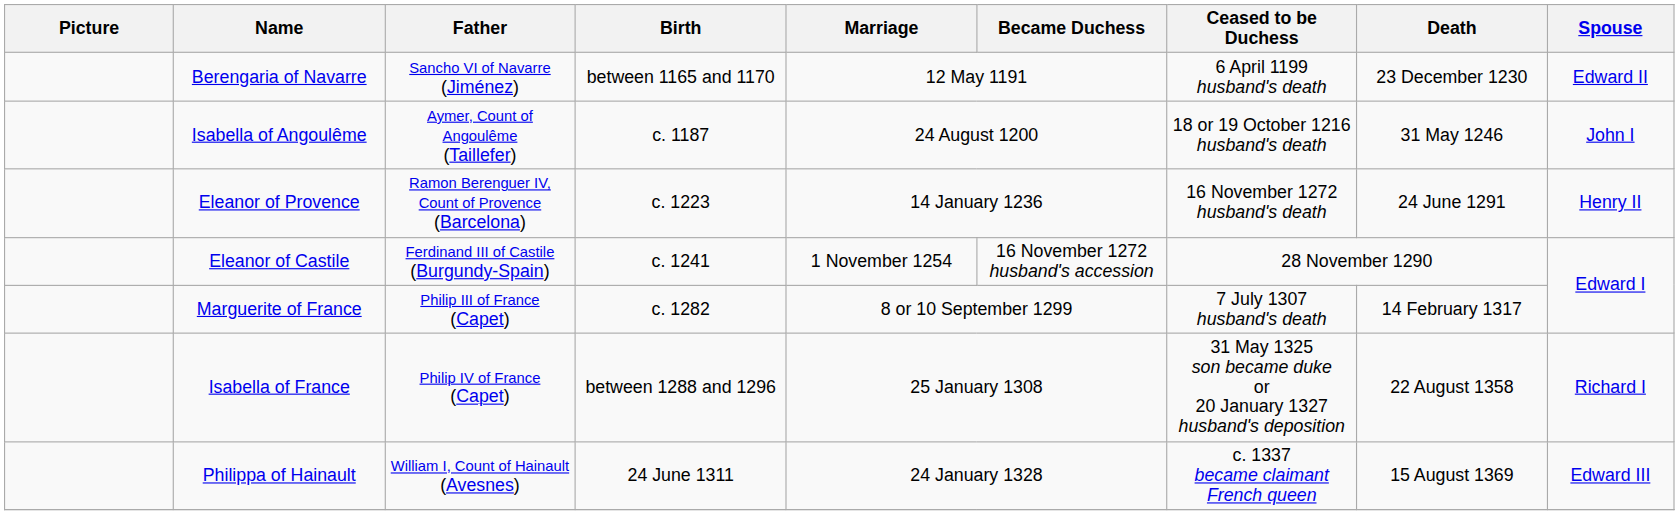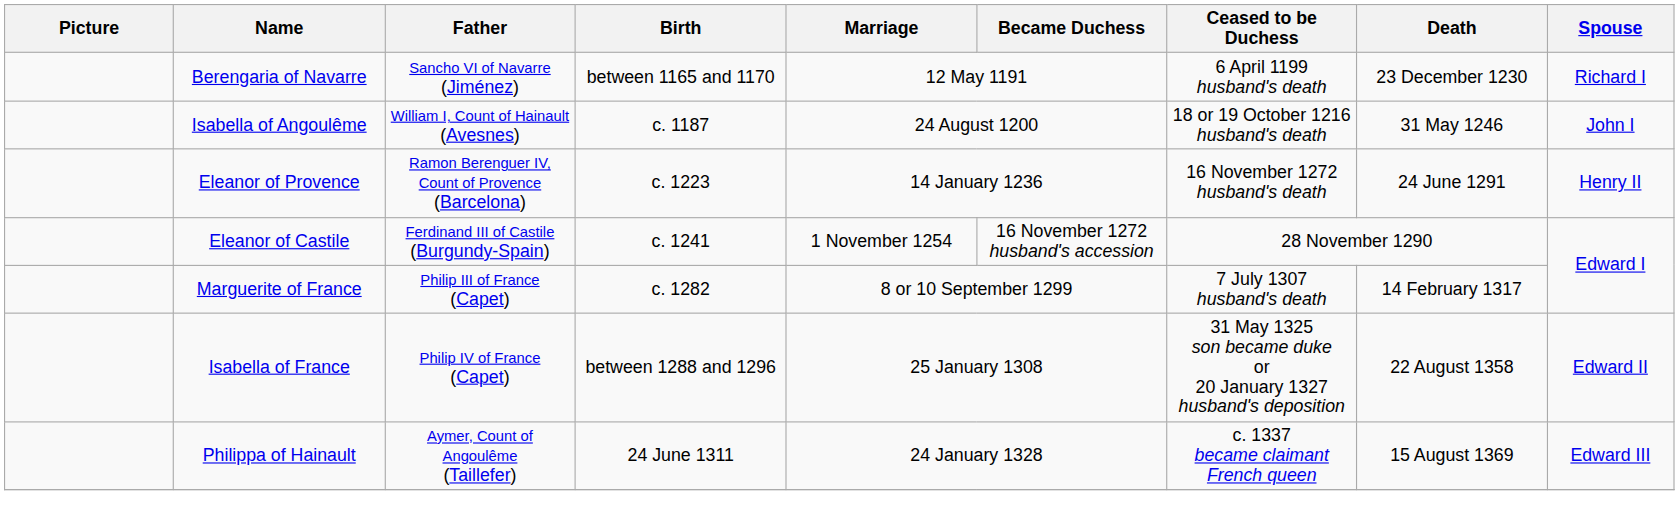 <table width=95% class="wikitable">
 <tr>
 <th width = "8%">Picture</th>
 <th width = "10%">Name</th>
 <th width = "9%">Father</th>
 <th width = "10%">Birth</th>
 <th width = "9%">Marriage</th>
 <th width = "9%">Became Duchess</th>
 <th width = "9%">Ceased to be Duchess</th>
 <th width = "9%">Death</th>
 <th width = "6%"><a href='#'>Spouse</a></th>
 </tr>
 <tr>
 <td align="center"></td>
 <td align="center"><a href='#'>Berengaria of Navarre</a></td>
 <td align=center><small><a href='#'>Sancho VI of Navarre</a></small> <br>(<a href='#'>Jiménez</a>)</td>
 <td align="center">between 1165 and 1170</td>
 <td align="center" colspan="2">12 May 1191</td>
 <td align="center">6 April 1199<br><em>husband's death</em></td>
 <td align="center">23 December 1230</td>
-<td align="center"><a href='#'>Edward II</a></td>
+<td align="center"><a href='#'>Richard I</a></td>
 </tr>
 <tr>
 <td align="center"></td>
 <td align="center"><a href='#'>Isabella of Angoulême</a></td>
-<td align=center><small><a href='#'>Aymer, Count of Angoulême</a></small> <br>(<a href='#'>Taillefer</a>)</td>
+<td align=center><small><a href='#'>William I, Count of Hainault</a></small> <br>(<a href='#'>Avesnes</a>)</td>
 <td align="center">c. 1187</td>
 <td align="center" colspan="2">24 August 1200</td>
 <td align="center">18 or 19 October 1216<br><em>husband's death</em></td>
 <td align="center">31 May 1246</td>
 <td align="center"><a href='#'>John I</a></td>
 </tr>
 <tr>
 <td align="center"></td>
 <td align="center"><a href='#'>Eleanor of Provence</a></td>
 <td align=center><small><a href='#'>Ramon Berenguer IV, Count of Provence</a></small> <br>(<a href='#'>Barcelona</a>)</td>
 <td align="center">c. 1223</td>
 <td align="center" colspan="2">14 January 1236</td>
 <td align="center">16 November 1272<br><em>husband's death</em></td>
 <td align="center">24 June 1291</td>
 <td align="center"><a href='#'>Henry II</a></td>
 </tr>
 <tr>
 <td align="center"></td>
 <td align="center"><a href='#'>Eleanor of Castile</a></td>
 <td align=center><small><a href='#'>Ferdinand III of Castile</a></small> <br>(<a href='#'>Burgundy-Spain</a>)</td>
 <td align="center">c. 1241</td>
 <td align="center">1 November 1254</td>
 <td align="center">16 November 1272<br><em>husband's accession</em></td>
 <td align="center" colspan="2">28 November 1290</td>
 <td align="center" rowspan="2"><a href='#'>Edward I</a></td>
 </tr>
 <tr>
 <td align="center"></td>
 <td align="center"><a href='#'>Marguerite of France</a></td>
 <td align="center"><small><a href='#'>Philip III of France</a></small> <br>(<a href='#'>Capet</a>)</td>
 <td align="center">c. 1282</td>
 <td align="center" colspan="2">8 or 10 September 1299</td>
 <td align="center">7 July 1307<br><em>husband's death</em></td>
 <td align="center">14 February 1317</td>
 </tr>
 <tr>
 <td align="center"></td>
 <td align="center"><a href='#'>Isabella of France</a></td>
 <td align=center><small><a href='#'>Philip IV of France</a></small> <br>(<a href='#'>Capet</a>)</td>
 <td align="center">between 1288 and 1296</td>
 <td align="center" colspan="2">25 January 1308</td>
 <td align="center">31 May 1325<br><em>son became duke</em><br>or <br>20 January 1327<br><em>husband's deposition</em></td>
 <td align="center">22 August 1358</td>
-<td align="center"><a href='#'>Richard I</a></td>
+<td align="center"><a href='#'>Edward II</a></td>
 </tr>
 <tr>
 <td align="center"></td>
 <td align="center"><a href='#'>Philippa of Hainault</a></td>
-<td align=center><small><a href='#'>William I, Count of Hainault</a></small> <br>(<a href='#'>Avesnes</a>)</td>
+<td align=center><small><a href='#'>Aymer, Count of Angoulême</a></small> <br>(<a href='#'>Taillefer</a>)</td>
 <td align="center">24 June 1311</td>
 <td align="center" colspan="2">24 January 1328</td>
 <td align="center">c. 1337<br><em><a href='#'>became claimant French queen</a></em></td>
 <td align="center">15 August 1369</td>
 <td align="center"><a href='#'>Edward III</a></td>
 </tr>
 <tr>
 </tr>
 </table>
